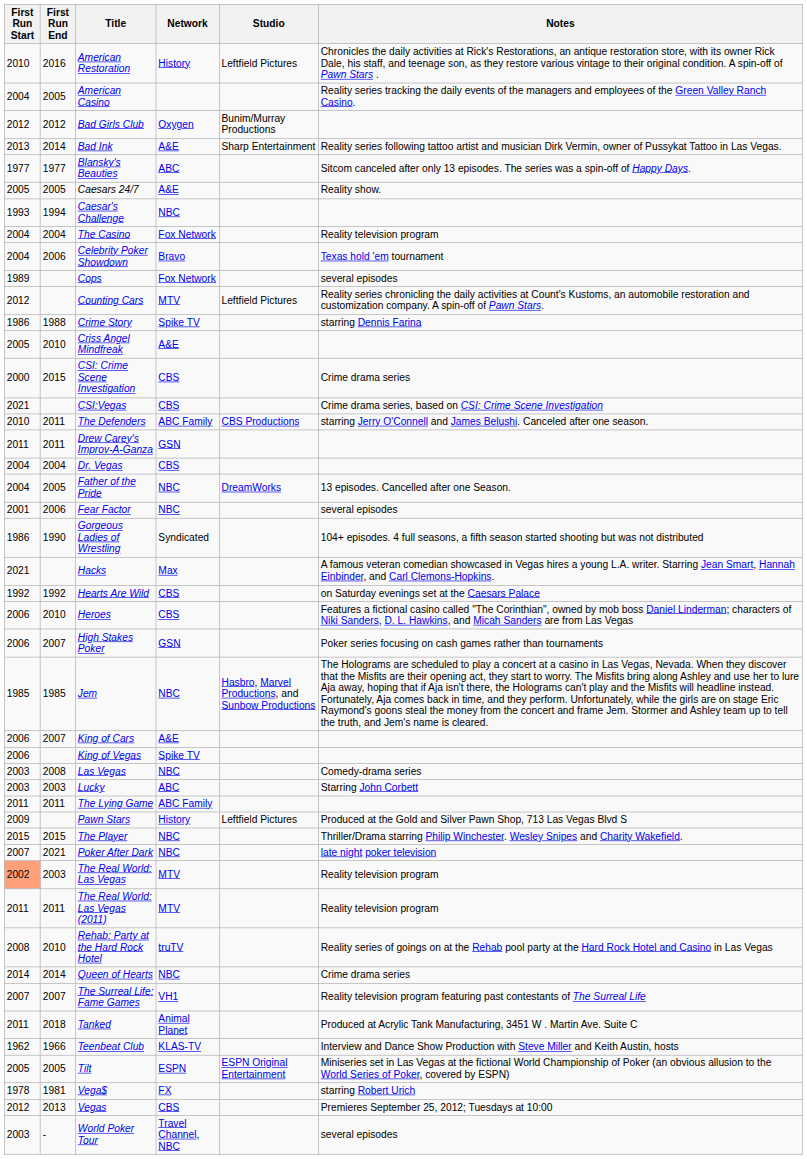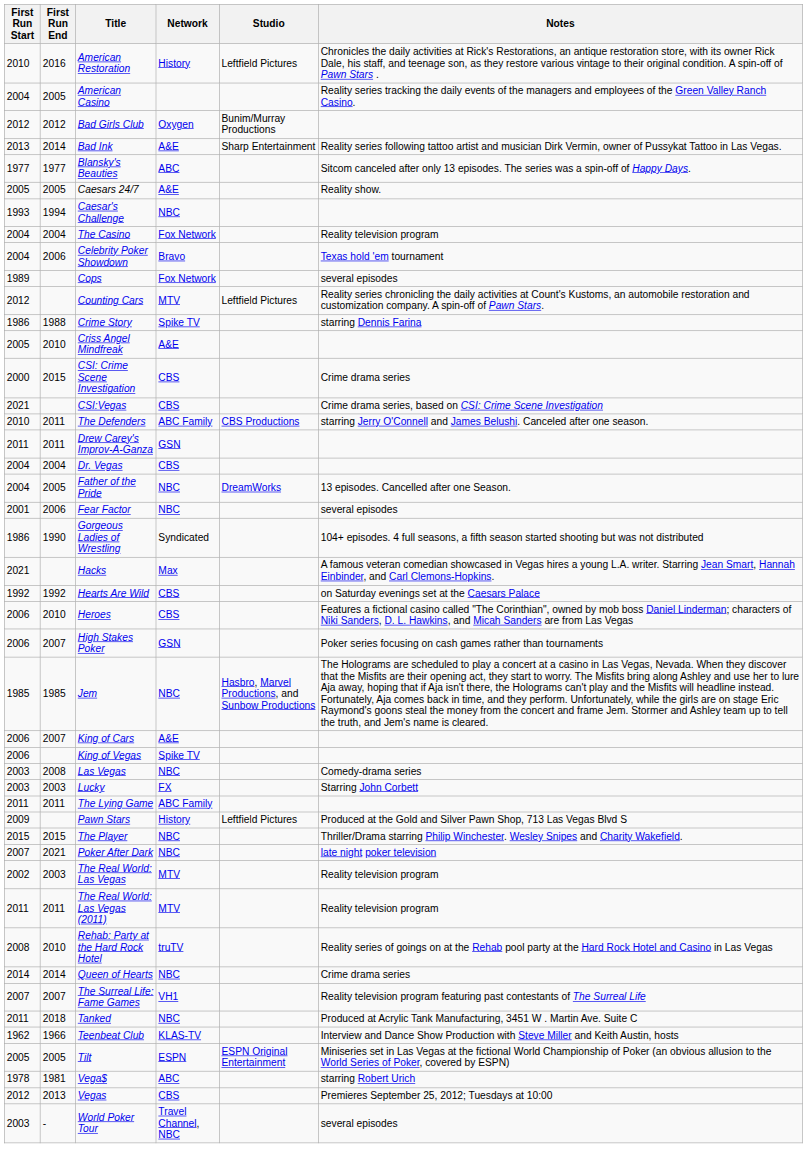 <table class="wikitable sortable">
 <tr>
 <th>First Run Start</th>
 <th>First Run End</th>
 <th>Title</th>
 <th>Network</th>
 <th>Studio</th>
 <th>Notes</th>
 </tr>
 <tr>
 <td>2010</td>
 <td>2016</td>
 <td><em><a href='#'>American Restoration</a></em></td>
 <td><a href='#'>History</a></td>
 <td>Leftfield Pictures</td>
 <td>Chronicles the daily activities at Rick's Restorations, an antique restoration store, with its owner Rick Dale, his staff, and teenage son, as they restore various vintage to their original condition.  A spin-off of <em><a href='#'>Pawn Stars</a></em> .</td>
 </tr>
 <tr>
 <td>2004</td>
 <td>2005</td>
 <td><em><a href='#'>American Casino</a></em></td>
 <td><br></td>
 <td></td>
 <td>Reality series tracking the daily events of the managers and employees of the <a href='#'>Green Valley Ranch Casino</a>.</td>
 </tr>
 <tr>
 <td>2012</td>
 <td>2012</td>
 <td><em><a href='#'>Bad Girls Club</a></em></td>
 <td><a href='#'>Oxygen</a></td>
 <td>Bunim/Murray Productions</td>
 <td></td>
 </tr>
 <tr>
 <td>2013</td>
 <td>2014</td>
 <td><em><a href='#'>Bad Ink</a></em></td>
 <td><a href='#'>A&E</a></td>
 <td>Sharp Entertainment</td>
 <td>Reality series following tattoo artist and musician Dirk Vermin, owner of Pussykat Tattoo in Las Vegas.</td>
 </tr>
 <tr>
 <td>1977</td>
 <td>1977</td>
 <td><em><a href='#'>Blansky's Beauties</a></em></td>
 <td><a href='#'>ABC</a></td>
 <td></td>
 <td>Sitcom canceled after only 13 episodes.  The series was a spin-off of <em><a href='#'>Happy Days</a></em>.</td>
 </tr>
 <tr>
 <td>2005</td>
 <td>2005</td>
 <td><em>Caesars 24/7</em></td>
 <td><a href='#'>A&E</a></td>
 <td></td>
 <td>Reality show.</td>
 </tr>
 <tr>
 <td>1993</td>
 <td>1994</td>
 <td><em><a href='#'>Caesar's Challenge</a></em></td>
 <td><a href='#'>NBC</a></td>
 <td></td>
 <td></td>
 </tr>
 <tr>
 <td>2004</td>
 <td>2004</td>
 <td><em><a href='#'>The Casino</a></em></td>
 <td><a href='#'>Fox Network</a></td>
 <td></td>
 <td>Reality television program</td>
 </tr>
 <tr>
 <td>2004</td>
 <td>2006</td>
 <td><em><a href='#'>Celebrity Poker Showdown</a></em></td>
 <td><a href='#'>Bravo</a></td>
 <td></td>
 <td><a href='#'>Texas hold 'em</a> tournament</td>
 </tr>
 <tr>
 <td>1989</td>
 <td></td>
 <td><em><a href='#'>Cops</a></em></td>
 <td><a href='#'>Fox Network</a></td>
 <td></td>
 <td>several episodes</td>
 </tr>
 <tr>
 <td>2012</td>
 <td></td>
 <td><em><a href='#'>Counting Cars</a></em></td>
 <td><a href='#'>MTV</a></td>
 <td>Leftfield Pictures</td>
 <td>Reality series chronicling the daily activities at Count's Kustoms, an automobile restoration and customization company.  A spin-off of <em><a href='#'>Pawn Stars</a></em>.</td>
 </tr>
 <tr>
 <td>1986</td>
 <td>1988</td>
 <td><em><a href='#'>Crime Story</a></em></td>
 <td><a href='#'>Spike TV</a></td>
 <td></td>
 <td>starring <a href='#'>Dennis Farina</a></td>
 </tr>
 <tr>
 <td>2005</td>
 <td>2010</td>
 <td><em><a href='#'>Criss Angel Mindfreak</a></em></td>
 <td><a href='#'>A&E</a></td>
 <td></td>
 <td></td>
 </tr>
 <tr>
 <td>2000</td>
 <td>2015</td>
 <td><em><a href='#'>CSI: Crime Scene Investigation</a></em></td>
 <td><a href='#'>CBS</a></td>
 <td></td>
 <td>Crime drama series</td>
 </tr>
 <tr>
 <td>2021</td>
 <td></td>
 <td><em><a href='#'>CSI:Vegas</a></em></td>
 <td><a href='#'>CBS</a></td>
 <td></td>
 <td>Crime drama series, based on <em><a href='#'>CSI: Crime Scene Investigation</a></em></td>
 </tr>
 <tr>
 <td>2010</td>
 <td>2011</td>
 <td><em><a href='#'>The Defenders</a></em></td>
 <td><a href='#'>ABC Family</a></td>
 <td><a href='#'>CBS Productions</a></td>
 <td>starring <a href='#'>Jerry O'Connell</a> and <a href='#'>James Belushi</a>. Canceled after one season.</td>
 </tr>
 <tr>
 <td>2011</td>
 <td>2011</td>
 <td><em><a href='#'>Drew Carey's Improv-A-Ganza</a></em></td>
 <td><a href='#'>GSN</a></td>
 <td></td>
 <td></td>
 </tr>
 <tr>
 <td>2004</td>
 <td>2004</td>
 <td><em><a href='#'>Dr. Vegas</a></em></td>
 <td><a href='#'>CBS</a></td>
 <td></td>
 <td></td>
 </tr>
 <tr>
 <td>2004</td>
 <td>2005</td>
 <td><em><a href='#'>Father of the Pride</a></em></td>
 <td><a href='#'>NBC</a></td>
 <td><a href='#'>DreamWorks</a></td>
 <td>13 episodes. Cancelled after one Season.</td>
 </tr>
 <tr>
 <td>2001</td>
 <td>2006</td>
 <td><em><a href='#'>Fear Factor</a></em></td>
 <td><a href='#'>NBC</a></td>
 <td></td>
 <td>several episodes</td>
 </tr>
 <tr>
 <td>1986</td>
 <td>1990</td>
 <td><em><a href='#'>Gorgeous Ladies of Wrestling</a></em></td>
 <td>Syndicated</td>
 <td></td>
 <td>104+ episodes.  4 full seasons, a fifth season started shooting but was not distributed</td>
 </tr>
 <tr>
 <td>2021</td>
 <td></td>
 <td><em><a href='#'>Hacks</a></em></td>
 <td><a href='#'>Max</a></td>
 <td></td>
 <td>A famous veteran comedian showcased in Vegas hires a young L.A. writer. Starring <a href='#'>Jean Smart</a>, <a href='#'>Hannah Einbinder</a>, and <a href='#'>Carl Clemons-Hopkins</a>.</td>
 </tr>
 <tr>
 <td>1992</td>
 <td>1992</td>
 <td><em><a href='#'>Hearts Are Wild</a></em></td>
 <td><a href='#'>CBS</a></td>
 <td></td>
 <td>on Saturday evenings set at the <a href='#'>Caesars Palace</a></td>
 </tr>
 <tr>
 <td>2006</td>
 <td>2010</td>
 <td><em><a href='#'>Heroes</a></em></td>
 <td><a href='#'>CBS</a></td>
 <td></td>
 <td>Features a fictional casino called "The Corinthian", owned by mob boss <a href='#'>Daniel Linderman</a>; characters of <a href='#'>Niki Sanders</a>, <a href='#'>D. L. Hawkins</a>, and <a href='#'>Micah Sanders</a> are from Las Vegas</td>
 </tr>
 <tr>
 <td>2006</td>
 <td>2007</td>
 <td><em><a href='#'>High Stakes Poker</a></em></td>
 <td><a href='#'>GSN</a></td>
 <td></td>
 <td>Poker series focusing on cash games rather than tournaments</td>
 </tr>
 <tr>
 <td>1985</td>
 <td>1985</td>
 <td><em><a href='#'>Jem</a></em></td>
 <td><a href='#'>NBC</a></td>
 <td><a href='#'>Hasbro</a>, <a href='#'>Marvel Productions</a>, and <a href='#'>Sunbow Productions</a></td>
 <td>The Holograms are scheduled to play a concert at a casino in Las Vegas, Nevada. When they discover that the Misfits are their opening act, they start to worry. The Misfits bring along Ashley and use her to lure Aja away, hoping that if Aja isn't there, the Holograms can't play and the Misfits will headline instead. Fortunately, Aja comes back in time, and they perform. Unfortunately, while the girls are on stage Eric Raymond's goons steal the money from the concert and frame Jem. Stormer and Ashley team up to tell the truth, and Jem's name is cleared.</td>
 </tr>
 <tr>
 <td>2006</td>
 <td>2007</td>
 <td><em><a href='#'>King of Cars</a></em></td>
 <td><a href='#'>A&E</a></td>
 <td></td>
 <td></td>
 </tr>
 <tr>
 <td>2006</td>
 <td></td>
 <td><em><a href='#'>King of Vegas</a></em></td>
 <td><a href='#'>Spike TV</a></td>
 <td></td>
 <td></td>
 </tr>
 <tr>
 <td>2003</td>
 <td>2008</td>
 <td><em><a href='#'>Las Vegas</a></em></td>
 <td><a href='#'>NBC</a></td>
 <td></td>
 <td>Comedy-drama series</td>
 </tr>
 <tr>
 <td>2003</td>
 <td>2003</td>
 <td><em><a href='#'>Lucky</a></em></td>
-<td><a href='#'>ABC</a></td>
+<td><a href='#'>FX</a></td>
 <td></td>
 <td>Starring <a href='#'>John Corbett</a></td>
 </tr>
 <tr>
 <td>2011</td>
 <td>2011</td>
 <td><em><a href='#'>The Lying Game</a></em></td>
 <td><a href='#'>ABC Family</a></td>
 <td></td>
 </tr>
 <tr>
 <td>2009</td>
 <td></td>
 <td><em><a href='#'>Pawn Stars</a></em></td>
 <td><a href='#'>History</a></td>
 <td>Leftfield Pictures</td>
 <td>Produced at the Gold and Silver Pawn Shop, 713 Las Vegas Blvd S</td>
 </tr>
 <tr>
 <td>2015</td>
 <td>2015</td>
 <td><em><a href='#'>The Player</a></em></td>
 <td><a href='#'>NBC</a></td>
 <td></td>
 <td>Thriller/Drama starring <a href='#'>Philip Winchester</a>. <a href='#'>Wesley Snipes</a> and <a href='#'>Charity Wakefield</a>.</td>
 </tr>
 <tr>
 <td>2007</td>
 <td>2021</td>
 <td><em><a href='#'>Poker After Dark</a></em></td>
 <td><a href='#'>NBC</a></td>
 <td></td>
 <td><a href='#'>late night</a> <a href='#'>poker television</a></td>
 </tr>
 <tr>
-<td style="background: lightsalmon;">2002</td>
+<td>2002</td>
 <td>2003</td>
 <td><em><a href='#'>The Real World: Las Vegas</a></em></td>
 <td><a href='#'>MTV</a></td>
 <td></td>
 <td>Reality television program</td>
 </tr>
 <tr>
 <td>2011</td>
 <td>2011</td>
 <td><em><a href='#'>The Real World: Las Vegas (2011)</a></em></td>
 <td><a href='#'>MTV</a></td>
 <td></td>
 <td>Reality television program</td>
 </tr>
 <tr>
 <td>2008</td>
 <td>2010</td>
 <td><em><a href='#'>Rehab: Party at the Hard Rock Hotel</a></em></td>
 <td><a href='#'>truTV</a></td>
 <td></td>
 <td>Reality series of goings on at the <a href='#'>Rehab</a> pool party at the <a href='#'>Hard Rock Hotel and Casino</a> in Las Vegas</td>
 </tr>
 <tr>
 <td>2014</td>
 <td>2014</td>
 <td><em><a href='#'>Queen of Hearts</a></em></td>
 <td><a href='#'>NBC</a></td>
 <td></td>
 <td>Crime drama series</td>
 </tr>
 <tr>
 <td>2007</td>
 <td>2007</td>
 <td><em><a href='#'>The Surreal Life: Fame Games</a></em></td>
 <td><a href='#'>VH1</a></td>
 <td></td>
 <td>Reality television program featuring past contestants of <em><a href='#'>The Surreal Life</a></em></td>
 </tr>
 <tr>
 <td>2011</td>
 <td>2018</td>
 <td><em><a href='#'>Tanked</a></em></td>
-<td><a href='#'>Animal Planet</a></td>
+<td><a href='#'>NBC</a></td>
 <td></td>
 <td>Produced at Acrylic Tank Manufacturing, 3451 W . Martin Ave. Suite C</td>
 </tr>
 <tr>
 <td>1962</td>
 <td>1966</td>
 <td><em><a href='#'>Teenbeat Club</a></em></td>
 <td><a href='#'>KLAS-TV</a></td>
 <td></td>
 <td>Interview and Dance Show Production with <a href='#'>Steve Miller</a> and Keith Austin, hosts</td>
 </tr>
 <tr>
 <td>2005</td>
 <td>2005</td>
 <td><em><a href='#'>Tilt</a></em></td>
 <td><a href='#'>ESPN</a></td>
 <td><a href='#'>ESPN Original Entertainment</a></td>
 <td>Miniseries set in Las Vegas at the fictional World Championship of Poker (an obvious allusion to the <a href='#'>World Series of Poker</a>, covered by ESPN)</td>
 </tr>
 <tr>
 <td>1978</td>
 <td>1981</td>
 <td><em><a href='#'>Vega$</a></em></td>
-<td><a href='#'>FX</a></td>
+<td><a href='#'>ABC</a></td>
 <td></td>
 <td>starring <a href='#'>Robert Urich</a></td>
 </tr>
 <tr>
 <td>2012</td>
 <td>2013</td>
 <td><em><a href='#'>Vegas</a></em></td>
 <td><a href='#'>CBS</a></td>
 <td></td>
 <td>Premieres September 25, 2012; Tuesdays at 10:00</td>
 </tr>
 <tr>
 <td>2003</td>
 <td>-</td>
 <td><em><a href='#'>World Poker Tour</a></em></td>
 <td><a href='#'>Travel Channel</a>, <a href='#'>NBC</a></td>
 <td></td>
 <td>several episodes</td>
 </tr>
 </table>
